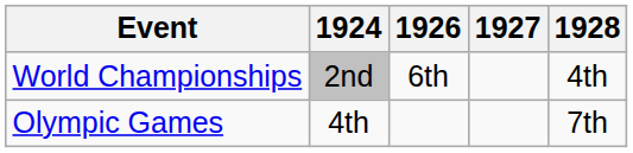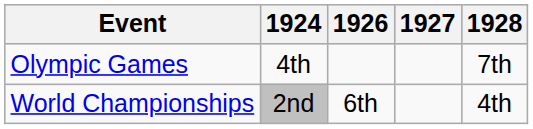 <table class="wikitable">
 <tr>
 <th>Event</th>
 <th>1924</th>
 <th>1926</th>
 <th>1927</th>
 <th>1928</th>
 </tr>
 <tr>
+<td><a href='#'>Olympic Games</a></td>
+<td align="center">4th</td>
+<td></td>
+<td></td>
+<td align="center">7th</td>
+</tr>
+<tr>
 <td><a href='#'>World Championships</a></td>
 <td align="center" bgcolor="silver">2nd</td>
 <td align="center">6th</td>
 <td></td>
 <td align="center">4th</td>
 </tr>
-<tr>
-<td><a href='#'>Olympic Games</a></td>
-<td align="center">4th</td>
-<td></td>
-<td></td>
-<td align="center">7th</td>
-</tr>
 </table>
